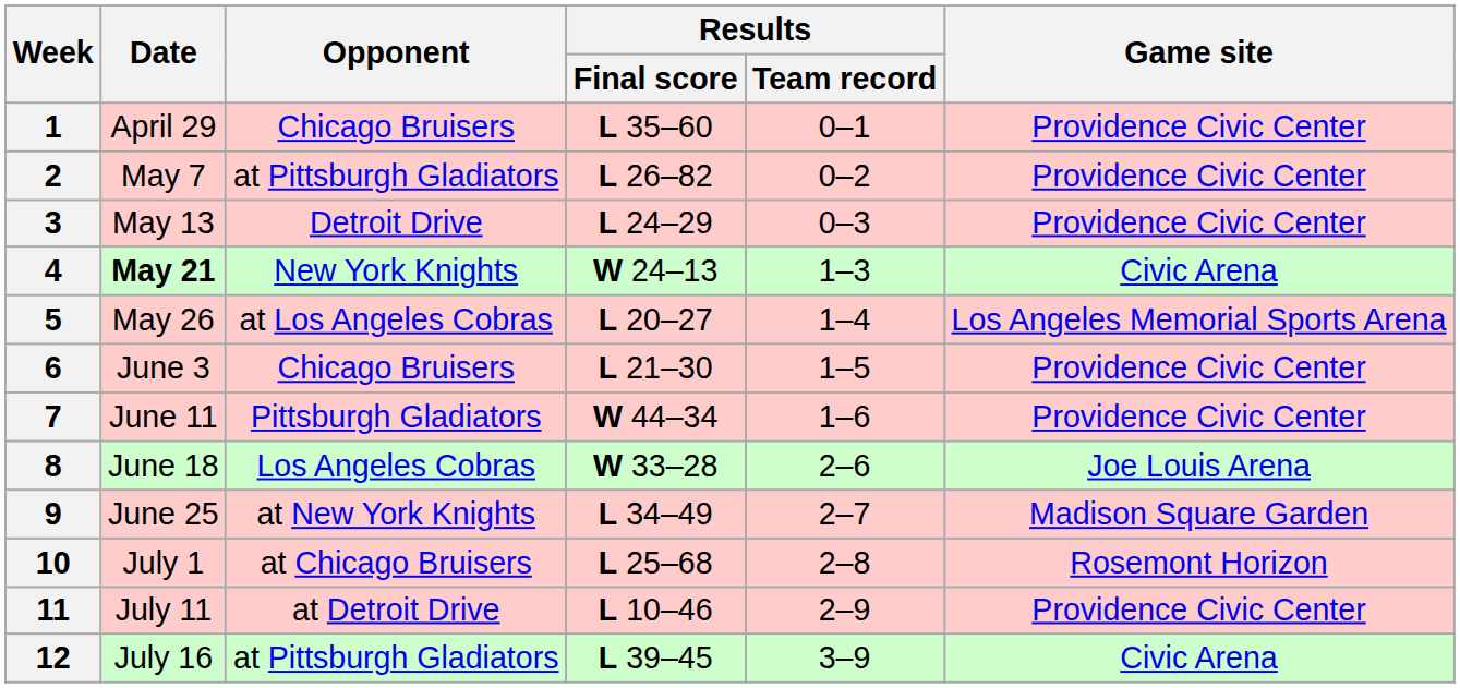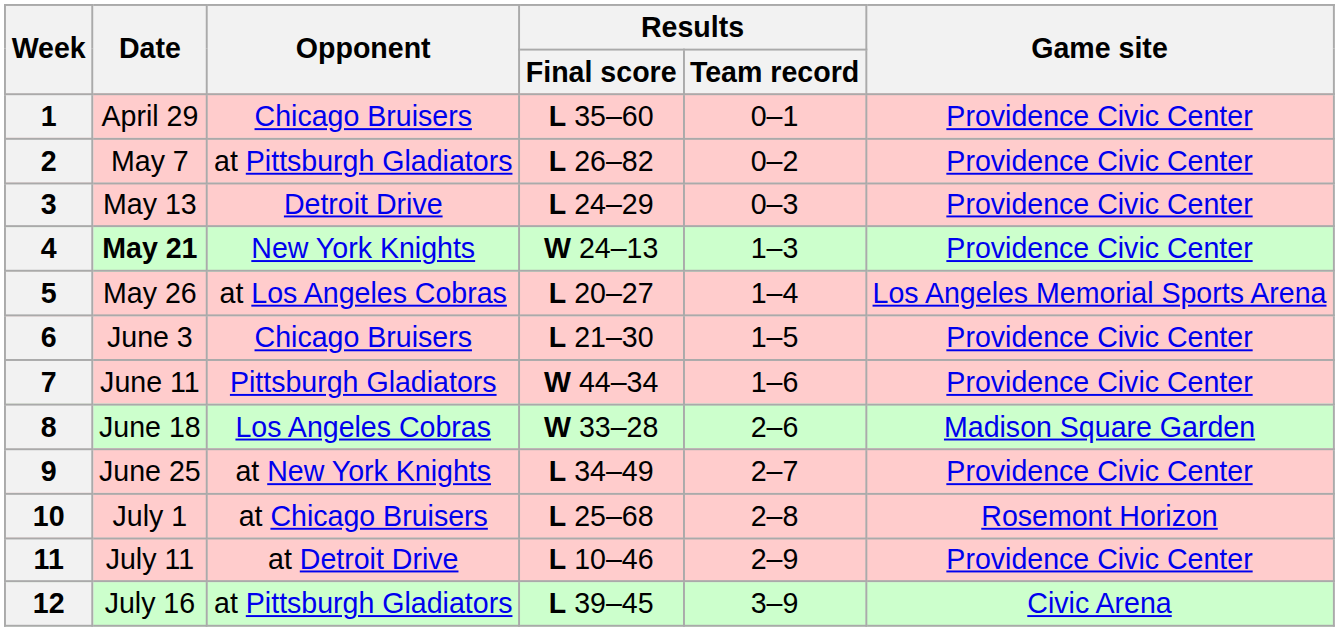 <table class="wikitable" align="center" style="font-size: 92%">
 <tr>
 <th rowspan="2">Week</th>
 <th rowspan="2">Date</th>
 <th rowspan="2">Opponent</th>
 <th colspan="2">Results</th>
 <th rowspan="2">Game site</th>
 </tr>
 <tr>
 <th>Final score</th>
 <th>Team record</th>
 </tr>
 <tr style="background:#fcc">
 <th>1</th>
 <td style="text-align:center;">April 29</td>
 <td style="text-align:center;"><a href='#'>Chicago Bruisers</a></td>
 <td style="text-align:center;"><strong>L</strong> 35–60</td>
 <td style="text-align:center;">0–1</td>
 <td style="text-align:center;"><a href='#'>Providence Civic Center</a></td>
 </tr>
 <tr style="background:#fcc">
 <th>2</th>
 <td style="text-align:center;">May 7</td>
 <td style="text-align:center;">at <a href='#'>Pittsburgh Gladiators</a></td>
 <td style="text-align:center;"><strong>L</strong> 26–82</td>
 <td style="text-align:center;">0–2</td>
 <td style="text-align:center;"><a href='#'>Providence Civic Center</a></td>
 </tr>
 <tr style="background:#fcc">
 <th>3</th>
 <td style="text-align:center;">May 13</td>
 <td style="text-align:center;"><a href='#'>Detroit Drive</a></td>
 <td style="text-align:center;"><strong>L</strong> 24–29</td>
 <td style="text-align:center;">0–3</td>
 <td style="text-align:center;"><a href='#'>Providence Civic Center</a></td>
 </tr>
 <tr style="background:#cfc">
 <th>4</th>
 <td style="text-align:center;"><strong>May 21</strong></td>
 <td style="text-align:center;"><a href='#'>New York Knights</a></td>
 <td style="text-align:center;"><strong>W</strong> 24–13</td>
 <td style="text-align:center;">1–3</td>
-<td style="text-align:center;"><a href='#'>Civic Arena</a></td>
+<td style="text-align:center;"><a href='#'>Providence Civic Center</a></td>
 </tr>
 <tr style="background:#fcc">
 <th>5</th>
 <td style="text-align:center;">May 26</td>
 <td style="text-align:center;">at <a href='#'>Los Angeles Cobras</a></td>
 <td style="text-align:center;"><strong>L</strong> 20–27</td>
 <td style="text-align:center;">1–4</td>
 <td style="text-align:center;"><a href='#'>Los Angeles Memorial Sports Arena</a></td>
 </tr>
 <tr style="background:#fcc">
 <th>6</th>
 <td style="text-align:center;">June 3</td>
 <td style="text-align:center;"><a href='#'>Chicago Bruisers</a></td>
 <td style="text-align:center;"><strong>L</strong> 21–30</td>
 <td style="text-align:center;">1–5</td>
 <td style="text-align:center;"><a href='#'>Providence Civic Center</a></td>
 </tr>
 <tr style="background:#fcc">
 <th>7</th>
 <td style="text-align:center;">June 11</td>
 <td style="text-align:center;"><a href='#'>Pittsburgh Gladiators</a></td>
 <td style="text-align:center;"><strong>W</strong> 44–34</td>
 <td style="text-align:center;">1–6</td>
 <td style="text-align:center;"><a href='#'>Providence Civic Center</a></td>
 </tr>
 <tr style="background:#cfc">
 <th>8</th>
 <td style="text-align:center;">June 18</td>
 <td style="text-align:center;"><a href='#'>Los Angeles Cobras</a></td>
 <td style="text-align:center;"><strong>W</strong> 33–28</td>
 <td style="text-align:center;">2–6</td>
-<td style="text-align:center;"><a href='#'>Joe Louis Arena</a></td>
+<td style="text-align:center;"><a href='#'>Madison Square Garden</a></td>
 </tr>
 <tr style="background:#fcc">
 <th>9</th>
 <td style="text-align:center;">June 25</td>
 <td style="text-align:center;">at <a href='#'>New York Knights</a></td>
 <td style="text-align:center;"><strong>L</strong> 34–49</td>
 <td style="text-align:center;">2–7</td>
-<td style="text-align:center;"><a href='#'>Madison Square Garden</a></td>
+<td style="text-align:center;"><a href='#'>Providence Civic Center</a></td>
 </tr>
 <tr style="background:#fcc">
 <th>10</th>
 <td style="text-align:center;">July 1</td>
 <td style="text-align:center;">at <a href='#'>Chicago Bruisers</a></td>
 <td style="text-align:center;"><strong>L</strong> 25–68</td>
 <td style="text-align:center;">2–8</td>
 <td style="text-align:center;"><a href='#'>Rosemont Horizon</a></td>
 </tr>
 <tr style="background:#fcc">
 <th>11</th>
 <td style="text-align:center;">July 11</td>
 <td style="text-align:center;">at <a href='#'>Detroit Drive</a></td>
 <td style="text-align:center;"><strong>L</strong> 10–46</td>
 <td style="text-align:center;">2–9</td>
 <td style="text-align:center;"><a href='#'>Providence Civic Center</a></td>
 </tr>
 <tr style="background:#cfc">
 <th>12</th>
 <td style="text-align:center;">July 16</td>
 <td style="text-align:center;">at <a href='#'>Pittsburgh Gladiators</a></td>
 <td style="text-align:center;"><strong>L</strong> 39–45</td>
 <td style="text-align:center;">3–9</td>
 <td style="text-align:center;"><a href='#'>Civic Arena</a></td>
 </tr>
 </table>
